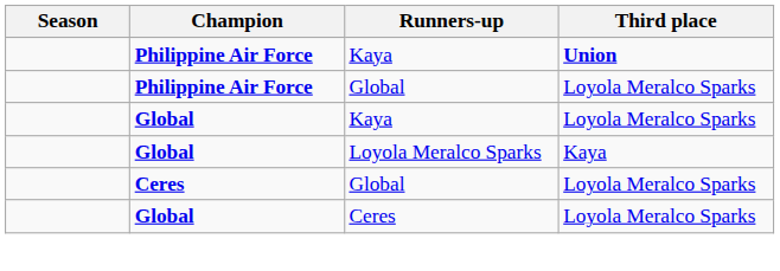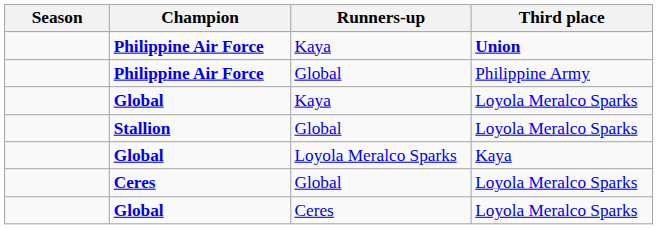 <table class=wikitable>
 <tr>
 <th width=90>Season</th>
 <th width=160>Champion</th>
 <th width=160>Runners-up</th>
 <th width=160>Third place</th>
 </tr>
 <tr>
 <td></td>
 <td><strong><a href='#'>Philippine Air Force</a></strong></td>
 <td><a href='#'>Kaya</a></td>
 <td><strong><a href='#'>Union</a></strong></td>
 </tr>
 <tr>
 <td></td>
 <td><strong><a href='#'>Philippine Air Force</a></strong></td>
 <td><a href='#'>Global</a></td>
-<td><a href='#'>Loyola Meralco Sparks</a></td>
+<td><a href='#'>Philippine Army</a></td>
 </tr>
 <tr>
 <td></td>
 <td><strong><a href='#'>Global</a></strong></td>
 <td><a href='#'>Kaya</a></td>
+<td><a href='#'>Loyola Meralco Sparks</a></td>
+</tr>
+<tr>
+<td></td>
+<td><strong><a href='#'>Stallion</a></strong></td>
+<td><a href='#'>Global</a></td>
 <td><a href='#'>Loyola Meralco Sparks</a></td>
 </tr>
 <tr>
 <td></td>
 <td><strong><a href='#'>Global</a></strong></td>
 <td><a href='#'>Loyola Meralco Sparks</a></td>
 <td><a href='#'>Kaya</a></td>
 </tr>
 <tr>
 <td></td>
 <td><strong><a href='#'>Ceres</a></strong></td>
 <td><a href='#'>Global</a></td>
 <td><a href='#'>Loyola Meralco Sparks</a></td>
 </tr>
 <tr>
 <td></td>
 <td><strong><a href='#'>Global</a></strong></td>
 <td><a href='#'>Ceres</a></td>
 <td><a href='#'>Loyola Meralco Sparks</a></td>
 </tr>
 </table>
